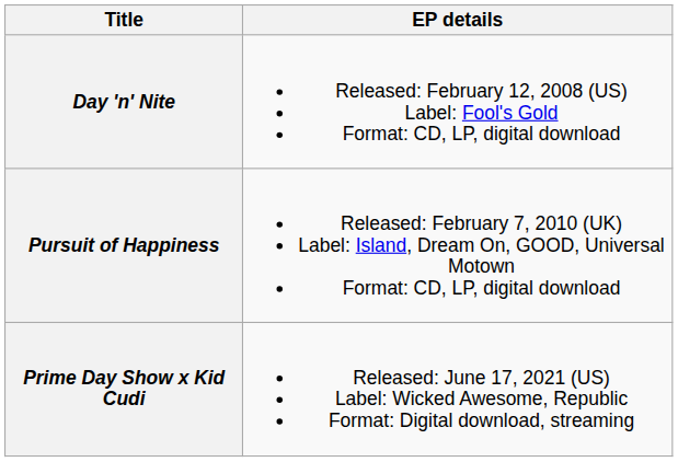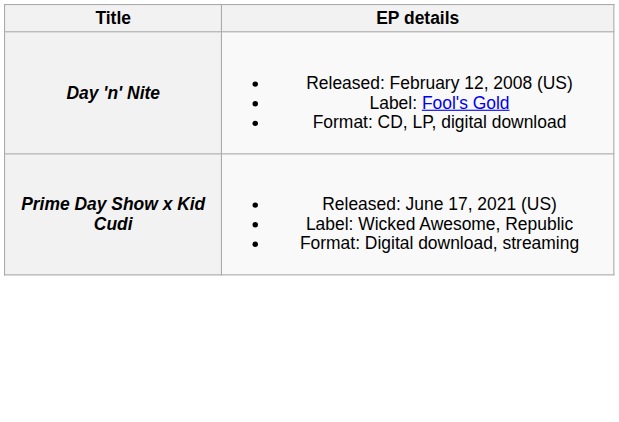 <table class="wikitable plainrowheaders" style="text-align:center;">
 <tr>
 <th scope="col" style="width:12em;">Title</th>
 <th scope="col" style="width:22em;">EP details</th>
 </tr>
 <tr>
 <th scope="row"><em>Day 'n' Nite</em><br></th>
 <td><br><ul><li>Released: February 12, 2008 <span>(US)</span></li><li>Label: <a href='#'>Fool's Gold</a></li><li>Format: CD, LP, digital download</li></ul></td>
 </tr>
 <tr>
-<th scope="row"><em>Pursuit of Happiness</em></th>
-<td><br><ul><li>Released: February 7, 2010 <span>(UK)</span></li><li>Label: <a href='#'>Island</a>, Dream On, GOOD, Universal Motown</li><li>Format: CD, LP, digital download</li></ul></td>
-</tr>
-<tr>
 <th scope="row"><em>Prime Day Show x Kid Cudi</em></th>
 <td><br><ul><li>Released: June 17, 2021 <span>(US)</span></li><li>Label: Wicked Awesome, Republic</li><li>Format: Digital download, streaming</li></ul></td>
 </tr>
 </table>
